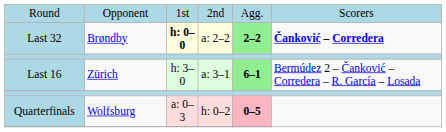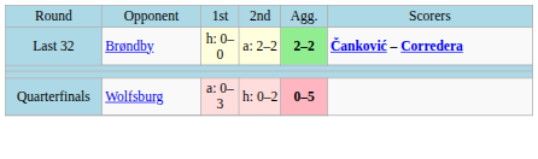 <table class="wikitable" style="text-align:center">
 <tr bgcolor=lightblue>
 <td width=150px>Round</td>
 <td width=200px>Opponent</td>
 <td width=80px>1st</td>
 <td width=80px>2nd</td>
 <td width=80px>Agg.</td>
 <td width=600px>Scorers</td>
 </tr>
 <tr>
 <td bgcolor=lightblue>Last 32</td>
 <td align=left> <a href='#'>Brøndby</a></td>
-<td bgcolor="#ffffdd"><strong>h: 0–0</strong></td>
+<td bgcolor="#ffffdd">h: 0–0</td>
 <td bgcolor="#ffffdd">a: 2–2</td>
 <td bgcolor=lightgreen><strong>2–2</strong></td>
 <td align=left><strong><a href='#'>Čanković</a> – <a href='#'>Corredera</a></strong></td>
 </tr>
 <tr bgcolor=lightblue>
 <td colspan=6></td>
-</tr>
-<tr>
-<td bgcolor=lightblue>Last 16</td>
-<td align=left> <a href='#'>Zürich</a></td>
-<td bgcolor="#ddffdd">h: 3–0</td>
-<td bgcolor="#ddffdd">a: 3–1</td>
-<td bgcolor=lightgreen><strong>6–1</strong></td>
-<td align=left><a href='#'>Bermúdez</a> 2 – <a href='#'>Čanković</a> – <a href='#'>Corredera</a> – <a href='#'>R. García</a> – <a href='#'>Losada</a></td>
 </tr>
 <tr bgcolor=lightblue>
 <td colspan=6></td>
 </tr>
 <tr>
 <td bgcolor=lightblue>Quarterfinals</td>
 <td align=left> <a href='#'>Wolfsburg</a></td>
 <td bgcolor="#ffdddd">a: 0–3</td>
 <td bgcolor="#ffdddd">h: 0–2</td>
 <td bgcolor=lightpink><strong>0–5</strong></td>
 </tr>
 <tr>
 </tr>
 </table>
